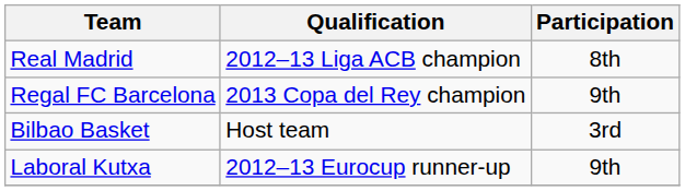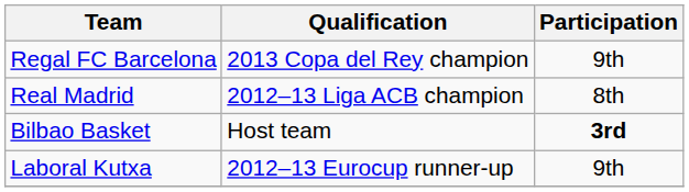 <table class="wikitable">
 <tr>
 <th>Team</th>
 <th>Qualification</th>
 <th>Participation</th>
 </tr>
 <tr>
+<td><a href='#'>Regal FC Barcelona</a></td>
+<td><a href='#'>2013 Copa del Rey</a> champion</td>
+<td align=center>9th</td>
+</tr>
+<tr>
 <td><a href='#'>Real Madrid</a></td>
 <td><a href='#'>2012–13 Liga ACB</a> champion</td>
 <td align=center>8th</td>
 </tr>
 <tr>
-<td><a href='#'>Regal FC Barcelona</a></td>
-<td><a href='#'>2013 Copa del Rey</a> champion</td>
-<td align=center>9th</td>
-</tr>
-<tr>
 <td><a href='#'>Bilbao Basket</a></td>
 <td>Host team</td>
-<td align=center>3rd</td>
+<td align=center><strong>3rd</strong></td>
 </tr>
 <tr>
 <td><a href='#'>Laboral Kutxa</a></td>
 <td><a href='#'>2012–13 Eurocup</a> runner-up</td>
 <td align=center>9th</td>
 </tr>
 <tr>
 </tr>
 </table>
